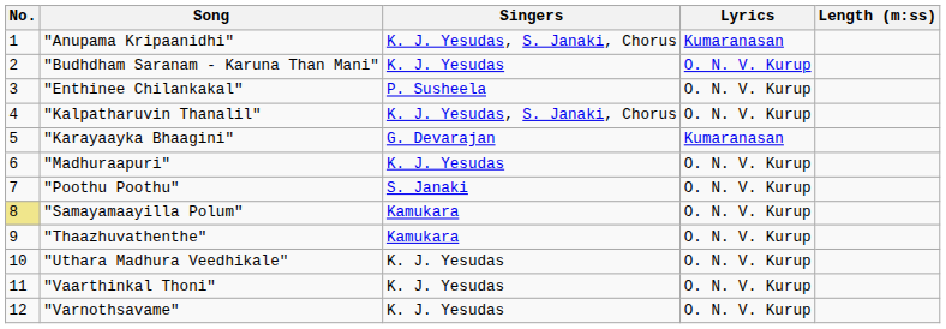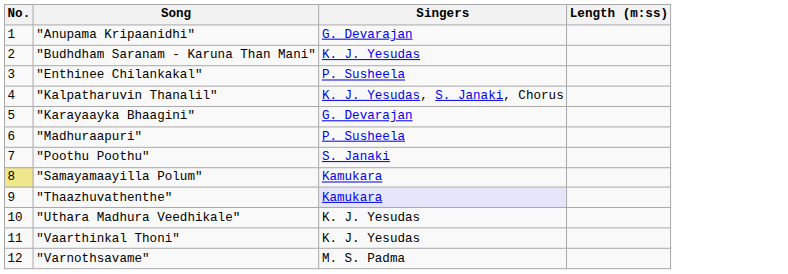 <table class="wikitable" style="font-size:95%;">
 <tr>
 <th>No.</th>
 <th>Song</th>
 <th>Singers</th>
-<th>Lyrics</th>
 <th>Length (m:ss)</th>
 </tr>
 <tr>
 <td>1</td>
 <td>"Anupama Kripaanidhi"</td>
-<td><a href='#'>K. J. Yesudas</a>, <a href='#'>S. Janaki</a>, Chorus</td>
-<td><a href='#'>Kumaranasan</a></td>
+<td><a href='#'>G. Devarajan</a></td>
 <td></td>
 </tr>
 <tr>
 <td>2</td>
 <td>"Budhdham Saranam - Karuna Than Mani"</td>
 <td><a href='#'>K. J. Yesudas</a></td>
-<td><a href='#'>O. N. V. Kurup</a></td>
 <td></td>
 </tr>
 <tr>
 <td>3</td>
 <td>"Enthinee Chilankakal"</td>
 <td><a href='#'>P. Susheela</a></td>
-<td>O. N. V. Kurup</td>
 <td></td>
 </tr>
 <tr>
 <td>4</td>
 <td>"Kalpatharuvin Thanalil"</td>
 <td><a href='#'>K. J. Yesudas</a>, <a href='#'>S. Janaki</a>, Chorus</td>
-<td>O. N. V. Kurup</td>
 <td></td>
 </tr>
 <tr>
 <td>5</td>
 <td>"Karayaayka Bhaagini"</td>
 <td><a href='#'>G. Devarajan</a></td>
-<td><a href='#'>Kumaranasan</a></td>
 <td></td>
 </tr>
 <tr>
 <td>6</td>
 <td>"Madhuraapuri"</td>
-<td><a href='#'>K. J. Yesudas</a></td>
-<td>O. N. V. Kurup</td>
+<td><a href='#'>P. Susheela</a></td>
 <td></td>
 </tr>
 <tr>
 <td>7</td>
 <td>"Poothu Poothu"</td>
 <td><a href='#'>S. Janaki</a></td>
-<td>O. N. V. Kurup</td>
 <td></td>
 </tr>
 <tr>
 <td style="background: khaki;">8</td>
 <td>"Samayamaayilla Polum"</td>
 <td><a href='#'>Kamukara</a></td>
-<td>O. N. V. Kurup</td>
 <td></td>
 </tr>
 <tr>
 <td>9</td>
 <td>"Thaazhuvathenthe"</td>
-<td><a href='#'>Kamukara</a></td>
-<td>O. N. V. Kurup</td>
+<td style="background: lavender;"><a href='#'>Kamukara</a></td>
 <td></td>
 </tr>
 <tr>
 <td>10</td>
 <td>"Uthara Madhura Veedhikale"</td>
 <td>K. J. Yesudas</td>
-<td>O. N. V. Kurup</td>
 <td></td>
 </tr>
 <tr>
 <td>11</td>
 <td>"Vaarthinkal Thoni"</td>
 <td>K. J. Yesudas</td>
-<td>O. N. V. Kurup</td>
 <td></td>
 </tr>
 <tr>
 <td>12</td>
 <td>"Varnothsavame"</td>
-<td>K. J. Yesudas</td>
-<td>O. N. V. Kurup</td>
+<td>M. S. Padma</td>
 <td></td>
 </tr>
 </table>
